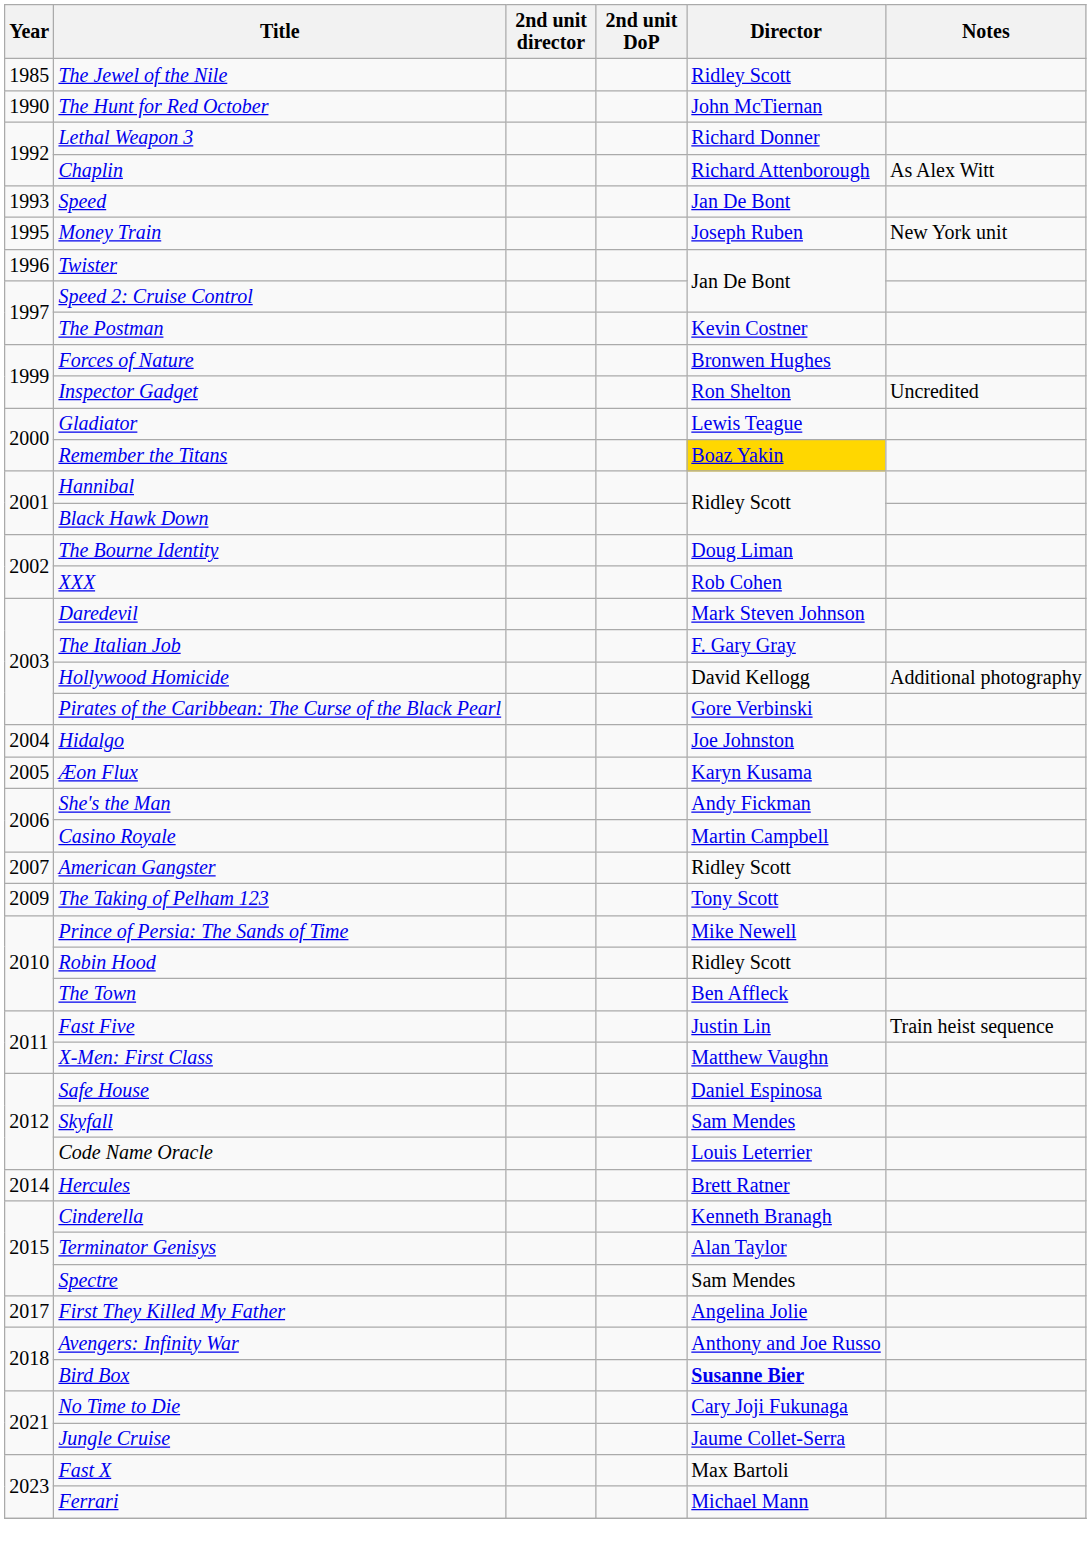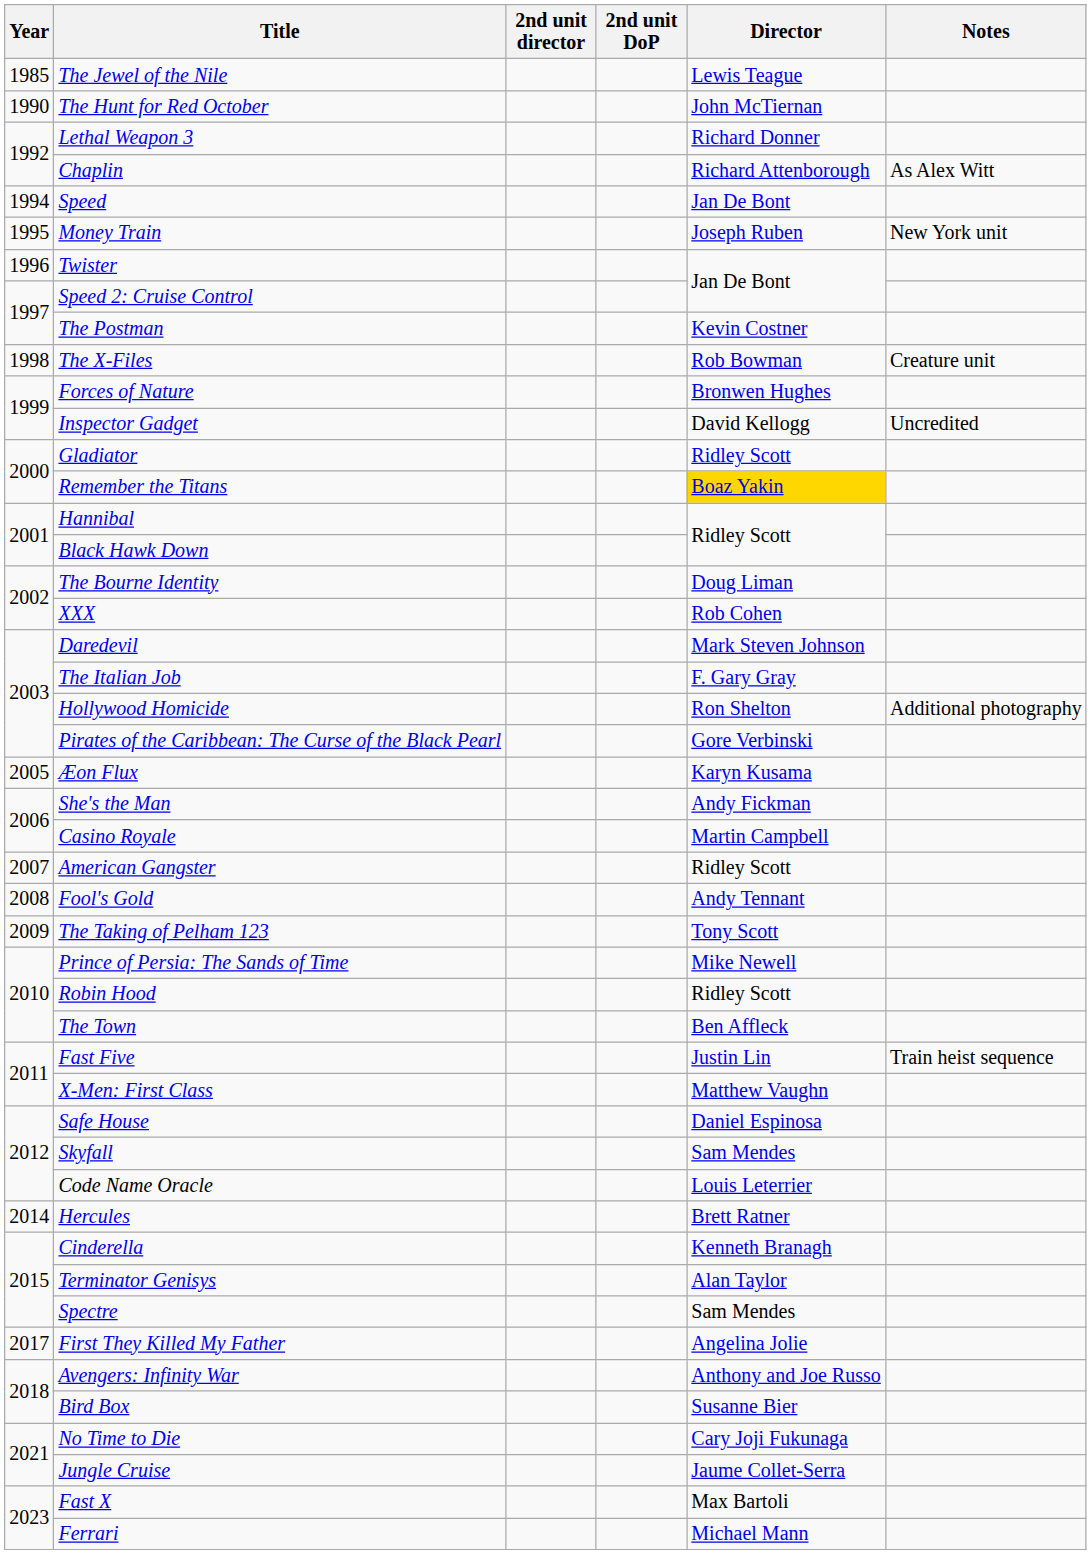 <table class="wikitable">
 <tr>
 <th>Year</th>
 <th>Title</th>
 <th width="65">2nd unit director</th>
 <th width="65">2nd unit DoP</th>
 <th>Director</th>
 <th>Notes</th>
 </tr>
 <tr>
 <td>1985</td>
 <td><em><a href='#'>The Jewel of the Nile</a></em></td>
 <td></td>
 <td></td>
-<td><a href='#'>Ridley Scott</a></td>
+<td><a href='#'>Lewis Teague</a></td>
 <td></td>
 </tr>
 <tr>
 <td>1990</td>
 <td><em><a href='#'>The Hunt for Red October</a></em></td>
 <td></td>
 <td></td>
 <td><a href='#'>John McTiernan</a></td>
 <td></td>
 </tr>
 <tr>
 <td rowspan="2">1992</td>
 <td><em><a href='#'>Lethal Weapon 3</a></em></td>
 <td></td>
 <td></td>
 <td><a href='#'>Richard Donner</a></td>
 <td></td>
 </tr>
 <tr>
 <td><em><a href='#'>Chaplin</a></em></td>
 <td></td>
 <td></td>
 <td><a href='#'>Richard Attenborough</a></td>
 <td>As Alex Witt</td>
 </tr>
 <tr>
-<td>1993</td>
+<td>1994</td>
 <td><em><a href='#'>Speed</a></em></td>
 <td></td>
 <td></td>
 <td><a href='#'>Jan De Bont</a></td>
 <td></td>
 </tr>
 <tr>
 <td>1995</td>
 <td><em><a href='#'>Money Train</a></em></td>
 <td></td>
 <td></td>
 <td><a href='#'>Joseph Ruben</a></td>
 <td>New York unit</td>
 </tr>
 <tr>
 <td>1996</td>
 <td><em><a href='#'>Twister</a></em></td>
 <td></td>
 <td></td>
 <td rowspan="2">Jan De Bont</td>
 <td></td>
 </tr>
 <tr>
 <td rowspan="2">1997</td>
 <td><em><a href='#'>Speed 2: Cruise Control</a></em></td>
 <td></td>
 <td></td>
 <td></td>
 </tr>
 <tr>
 <td><em><a href='#'>The Postman</a></em></td>
 <td></td>
 <td></td>
 <td><a href='#'>Kevin Costner</a></td>
 <td></td>
 </tr>
 <tr>
+<td>1998</td>
+<td><em><a href='#'>The X-Files</a></em></td>
+<td></td>
+<td></td>
+<td><a href='#'>Rob Bowman</a></td>
+<td>Creature unit</td>
+</tr>
+<tr>
 <td rowspan="2">1999</td>
 <td><em><a href='#'>Forces of Nature</a></em></td>
 <td></td>
 <td></td>
 <td><a href='#'>Bronwen Hughes</a></td>
 <td></td>
 </tr>
 <tr>
 <td><em><a href='#'>Inspector Gadget</a></em></td>
 <td></td>
 <td></td>
-<td><a href='#'>Ron Shelton</a></td>
+<td>David Kellogg</td>
 <td>Uncredited</td>
 </tr>
 <tr>
 <td rowspan=2>2000</td>
 <td><em><a href='#'>Gladiator</a></em></td>
 <td></td>
 <td></td>
-<td><a href='#'>Lewis Teague</a></td>
+<td><a href='#'>Ridley Scott</a></td>
 <td></td>
 </tr>
 <tr>
 <td><em><a href='#'>Remember the Titans</a></em></td>
 <td></td>
 <td></td>
 <td style="background: gold;"><a href='#'>Boaz Yakin</a></td>
 <td></td>
 </tr>
 <tr>
 <td rowspan=2>2001</td>
 <td><em><a href='#'>Hannibal</a></em></td>
 <td></td>
 <td></td>
 <td rowspan="2">Ridley Scott</td>
 <td></td>
 </tr>
 <tr>
 <td><em><a href='#'>Black Hawk Down</a></em></td>
 <td></td>
 <td></td>
 <td></td>
 </tr>
 <tr>
 <td rowspan=2>2002</td>
 <td><em><a href='#'>The Bourne Identity</a></em></td>
 <td></td>
 <td></td>
 <td><a href='#'>Doug Liman</a></td>
 <td></td>
 </tr>
 <tr>
 <td><em><a href='#'>XXX</a></em></td>
 <td></td>
 <td></td>
 <td><a href='#'>Rob Cohen</a></td>
 <td></td>
 </tr>
 <tr>
 <td rowspan=4>2003</td>
 <td><em><a href='#'>Daredevil</a></em></td>
 <td></td>
 <td></td>
 <td><a href='#'>Mark Steven Johnson</a></td>
 <td></td>
 </tr>
 <tr>
 <td><em><a href='#'>The Italian Job</a></em></td>
 <td></td>
 <td></td>
 <td><a href='#'>F. Gary Gray</a></td>
 <td></td>
 </tr>
 <tr>
 <td><em><a href='#'>Hollywood Homicide</a></em></td>
 <td></td>
 <td></td>
-<td>David Kellogg</td>
+<td><a href='#'>Ron Shelton</a></td>
 <td>Additional photography</td>
 </tr>
 <tr>
 <td><em><a href='#'>Pirates of the Caribbean: The Curse of the Black Pearl</a></em></td>
 <td></td>
 <td></td>
 <td><a href='#'>Gore Verbinski</a></td>
-<td></td>
-</tr>
-<tr>
-<td>2004</td>
-<td><em><a href='#'>Hidalgo</a></em></td>
-<td></td>
-<td></td>
-<td><a href='#'>Joe Johnston</a></td>
 <td></td>
 </tr>
 <tr>
 <td>2005</td>
 <td><em><a href='#'>Æon Flux</a></em></td>
 <td></td>
 <td></td>
 <td><a href='#'>Karyn Kusama</a></td>
 <td></td>
 </tr>
 <tr>
 <td rowspan=2>2006</td>
 <td><em><a href='#'>She's the Man</a></em></td>
 <td></td>
 <td></td>
 <td><a href='#'>Andy Fickman</a></td>
 <td></td>
 </tr>
 <tr>
 <td><em><a href='#'>Casino Royale</a></em></td>
 <td></td>
 <td></td>
 <td><a href='#'>Martin Campbell</a></td>
 <td></td>
 </tr>
 <tr>
 <td>2007</td>
 <td><em><a href='#'>American Gangster</a></em></td>
 <td></td>
 <td></td>
 <td>Ridley Scott</td>
+<td></td>
+</tr>
+<tr>
+<td>2008</td>
+<td><em><a href='#'>Fool's Gold</a></em></td>
+<td></td>
+<td></td>
+<td><a href='#'>Andy Tennant</a></td>
 <td></td>
 </tr>
 <tr>
 <td>2009</td>
 <td><em><a href='#'>The Taking of Pelham 123</a></em></td>
 <td></td>
 <td></td>
 <td><a href='#'>Tony Scott</a></td>
 <td></td>
 </tr>
 <tr>
 <td rowspan=3>2010</td>
 <td><em><a href='#'>Prince of Persia: The Sands of Time</a></em></td>
 <td></td>
 <td></td>
 <td><a href='#'>Mike Newell</a></td>
 <td></td>
 </tr>
 <tr>
 <td><em><a href='#'>Robin Hood</a></em></td>
 <td></td>
 <td></td>
 <td>Ridley Scott</td>
 <td></td>
 </tr>
 <tr>
 <td><em><a href='#'>The Town</a></em></td>
 <td></td>
 <td></td>
 <td><a href='#'>Ben Affleck</a></td>
 <td></td>
 </tr>
 <tr>
 <td rowspan=2>2011</td>
 <td><em><a href='#'>Fast Five</a></em></td>
 <td></td>
 <td></td>
 <td><a href='#'>Justin Lin</a></td>
 <td>Train heist sequence</td>
 </tr>
 <tr>
 <td><em><a href='#'>X-Men: First Class</a></em></td>
 <td></td>
 <td></td>
 <td><a href='#'>Matthew Vaughn</a></td>
 <td></td>
 </tr>
 <tr>
 <td rowspan=3>2012</td>
 <td><em><a href='#'>Safe House</a></em></td>
 <td></td>
 <td></td>
 <td><a href='#'>Daniel Espinosa</a></td>
 <td></td>
 </tr>
 <tr>
 <td><em><a href='#'>Skyfall</a></em></td>
 <td></td>
 <td></td>
 <td><a href='#'>Sam Mendes</a></td>
 <td></td>
 </tr>
 <tr>
 <td><em>Code Name Oracle</em></td>
 <td></td>
 <td></td>
 <td><a href='#'>Louis Leterrier</a></td>
 <td></td>
 </tr>
 <tr>
 <td>2014</td>
 <td><em><a href='#'>Hercules</a></em></td>
 <td></td>
 <td></td>
 <td><a href='#'>Brett Ratner</a></td>
 <td></td>
 </tr>
 <tr>
 <td rowspan=3>2015</td>
 <td><em><a href='#'>Cinderella</a></em></td>
 <td></td>
 <td></td>
 <td><a href='#'>Kenneth Branagh</a></td>
 <td></td>
 </tr>
 <tr>
 <td><em><a href='#'>Terminator Genisys</a></em></td>
 <td></td>
 <td></td>
 <td><a href='#'>Alan Taylor</a></td>
 <td></td>
 </tr>
 <tr>
 <td><em><a href='#'>Spectre</a></em></td>
 <td></td>
 <td></td>
 <td>Sam Mendes</td>
 <td></td>
 </tr>
 <tr>
 <td>2017</td>
 <td><em><a href='#'>First They Killed My Father</a></em></td>
 <td></td>
 <td></td>
 <td><a href='#'>Angelina Jolie</a></td>
 <td></td>
 </tr>
 <tr>
 <td rowspan=2>2018</td>
 <td><em><a href='#'>Avengers: Infinity War</a></em></td>
 <td></td>
 <td></td>
 <td><a href='#'>Anthony and Joe Russo</a></td>
 <td></td>
 </tr>
 <tr>
 <td><em><a href='#'>Bird Box</a></em></td>
 <td></td>
 <td></td>
-<td><strong><a href='#'>Susanne Bier</a></strong></td>
+<td><a href='#'>Susanne Bier</a></td>
 <td></td>
 </tr>
 <tr>
 <td rowspan="2">2021</td>
 <td><em><a href='#'>No Time to Die</a></em></td>
 <td></td>
 <td></td>
 <td><a href='#'>Cary Joji Fukunaga</a></td>
 <td></td>
 </tr>
 <tr>
 <td><em><a href='#'>Jungle Cruise</a></em></td>
 <td></td>
 <td></td>
 <td><a href='#'>Jaume Collet-Serra</a></td>
 <td></td>
 </tr>
 <tr>
 <td rowspan="2">2023</td>
 <td><em><a href='#'>Fast X</a></em></td>
 <td></td>
 <td></td>
 <td>Max Bartoli</td>
 </tr>
 <tr>
 <td><em><a href='#'>Ferrari</a></em></td>
 <td></td>
 <td></td>
 <td><a href='#'>Michael Mann</a></td>
 <td></td>
 </tr>
 <tr>
 </tr>
 </table>
